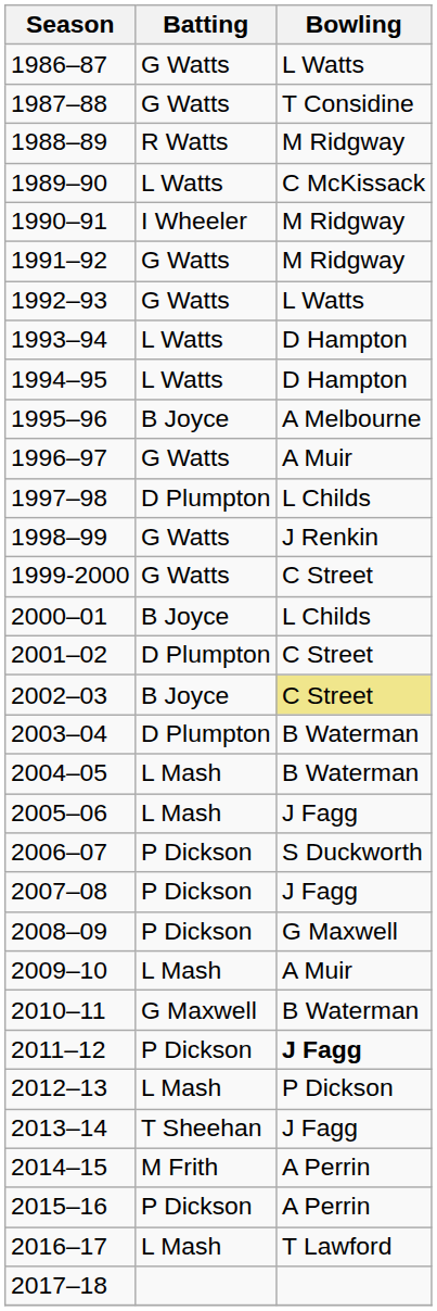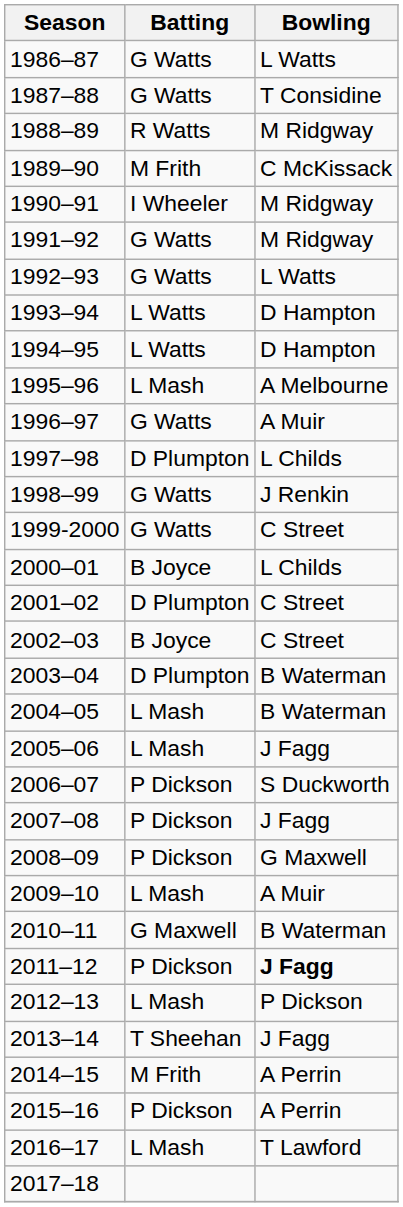 <table class="wikitable sortable">
 <tr>
 <th>Season</th>
 <th>Batting</th>
 <th>Bowling</th>
 </tr>
 <tr>
 <td>1986–87</td>
 <td>G Watts</td>
 <td>L Watts</td>
 </tr>
 <tr>
 <td>1987–88</td>
 <td>G Watts</td>
 <td>T Considine</td>
 </tr>
 <tr>
 <td>1988–89</td>
 <td>R Watts</td>
 <td>M Ridgway</td>
 </tr>
 <tr>
 <td>1989–90</td>
-<td>L Watts</td>
+<td>M Frith</td>
 <td>C McKissack</td>
 </tr>
 <tr>
 <td>1990–91</td>
 <td>I Wheeler</td>
 <td>M Ridgway</td>
 </tr>
 <tr>
 <td>1991–92</td>
 <td>G Watts</td>
 <td>M Ridgway</td>
 </tr>
 <tr>
 <td>1992–93</td>
 <td>G Watts</td>
 <td>L Watts</td>
 </tr>
 <tr>
 <td>1993–94</td>
 <td>L Watts</td>
 <td>D Hampton</td>
 </tr>
 <tr>
 <td>1994–95</td>
 <td>L Watts</td>
 <td>D Hampton</td>
 </tr>
 <tr>
 <td>1995–96</td>
-<td>B Joyce</td>
+<td>L Mash</td>
 <td>A Melbourne</td>
 </tr>
 <tr>
 <td>1996–97</td>
 <td>G Watts</td>
 <td>A Muir</td>
 </tr>
 <tr>
 <td>1997–98</td>
 <td>D Plumpton</td>
 <td>L Childs</td>
 </tr>
 <tr>
 <td>1998–99</td>
 <td>G Watts</td>
 <td>J Renkin</td>
 </tr>
 <tr>
 <td>1999-2000</td>
 <td>G Watts</td>
 <td>C Street</td>
 </tr>
 <tr>
 <td>2000–01</td>
 <td>B Joyce</td>
 <td>L Childs</td>
 </tr>
 <tr>
 <td>2001–02</td>
 <td>D Plumpton</td>
 <td>C Street</td>
 </tr>
 <tr>
 <td>2002–03</td>
 <td>B Joyce</td>
-<td style="background: khaki;">C Street</td>
+<td>C Street</td>
 </tr>
 <tr>
 <td>2003–04</td>
 <td>D Plumpton</td>
 <td>B Waterman</td>
 </tr>
 <tr>
 <td>2004–05</td>
 <td>L Mash</td>
 <td>B Waterman</td>
 </tr>
 <tr>
 <td>2005–06</td>
 <td>L Mash</td>
 <td>J Fagg</td>
 </tr>
 <tr>
 <td>2006–07</td>
 <td>P Dickson</td>
 <td>S Duckworth</td>
 </tr>
 <tr>
 <td>2007–08</td>
 <td>P Dickson</td>
 <td>J Fagg</td>
 </tr>
 <tr>
 <td>2008–09</td>
 <td>P Dickson</td>
 <td>G Maxwell</td>
 </tr>
 <tr>
 <td>2009–10</td>
 <td>L Mash</td>
 <td>A Muir</td>
 </tr>
 <tr>
 <td>2010–11</td>
 <td>G Maxwell</td>
 <td>B Waterman</td>
 </tr>
 <tr>
 <td>2011–12</td>
 <td>P Dickson</td>
 <td><strong>J Fagg</strong></td>
 </tr>
 <tr>
 <td>2012–13</td>
 <td>L Mash</td>
 <td>P Dickson</td>
 </tr>
 <tr>
 <td>2013–14</td>
 <td>T Sheehan</td>
 <td>J Fagg</td>
 </tr>
 <tr>
 <td>2014–15</td>
 <td>M Frith</td>
 <td>A Perrin</td>
 </tr>
 <tr>
 <td>2015–16</td>
 <td>P Dickson</td>
 <td>A Perrin</td>
 </tr>
 <tr>
 <td>2016–17</td>
 <td>L Mash</td>
 <td>T Lawford</td>
 </tr>
 <tr>
 <td>2017–18</td>
 <td></td>
 <td></td>
 </tr>
 <tr>
 </tr>
 </table>
